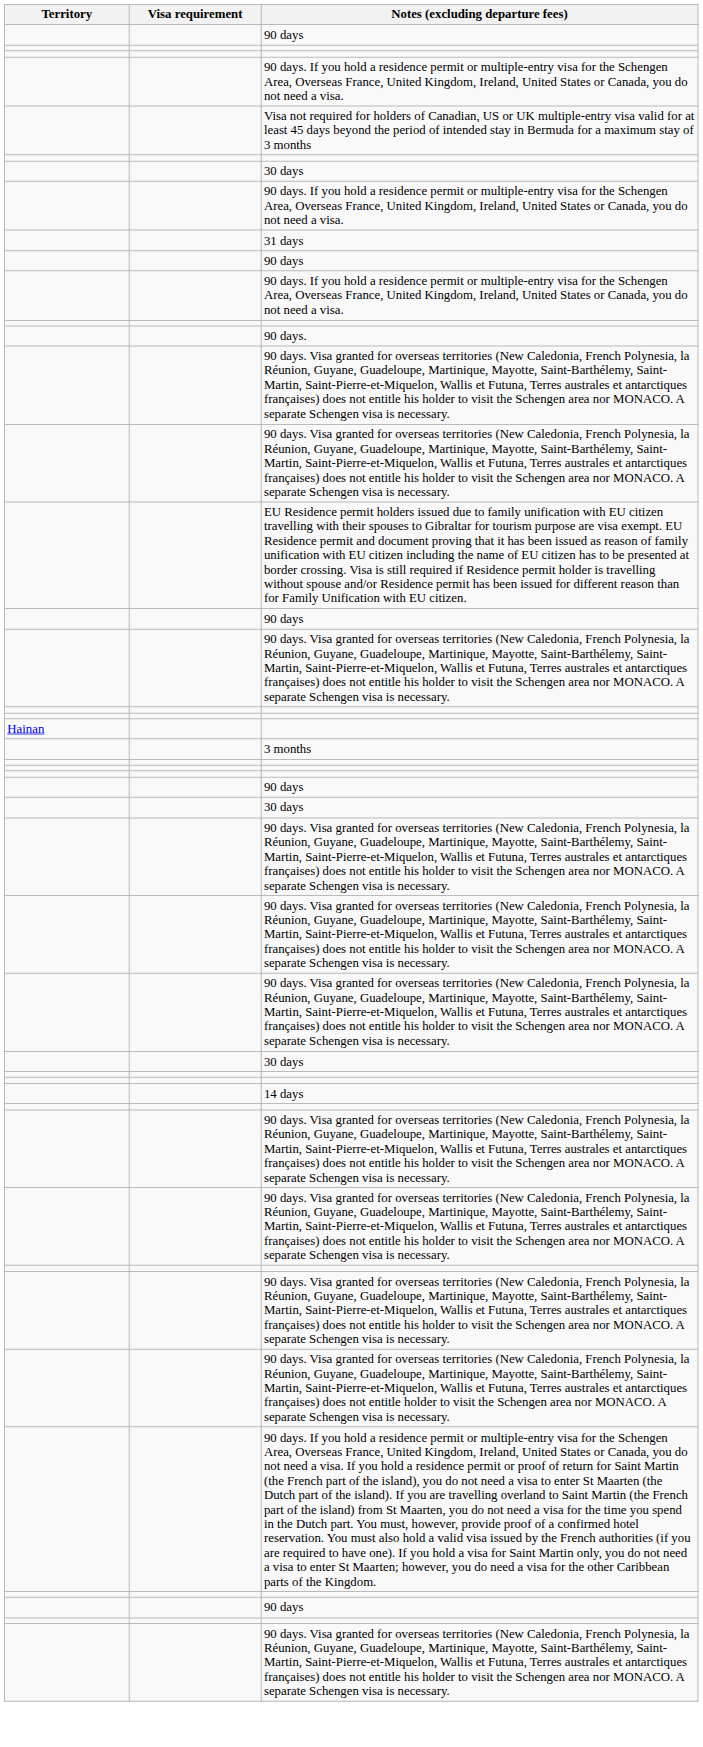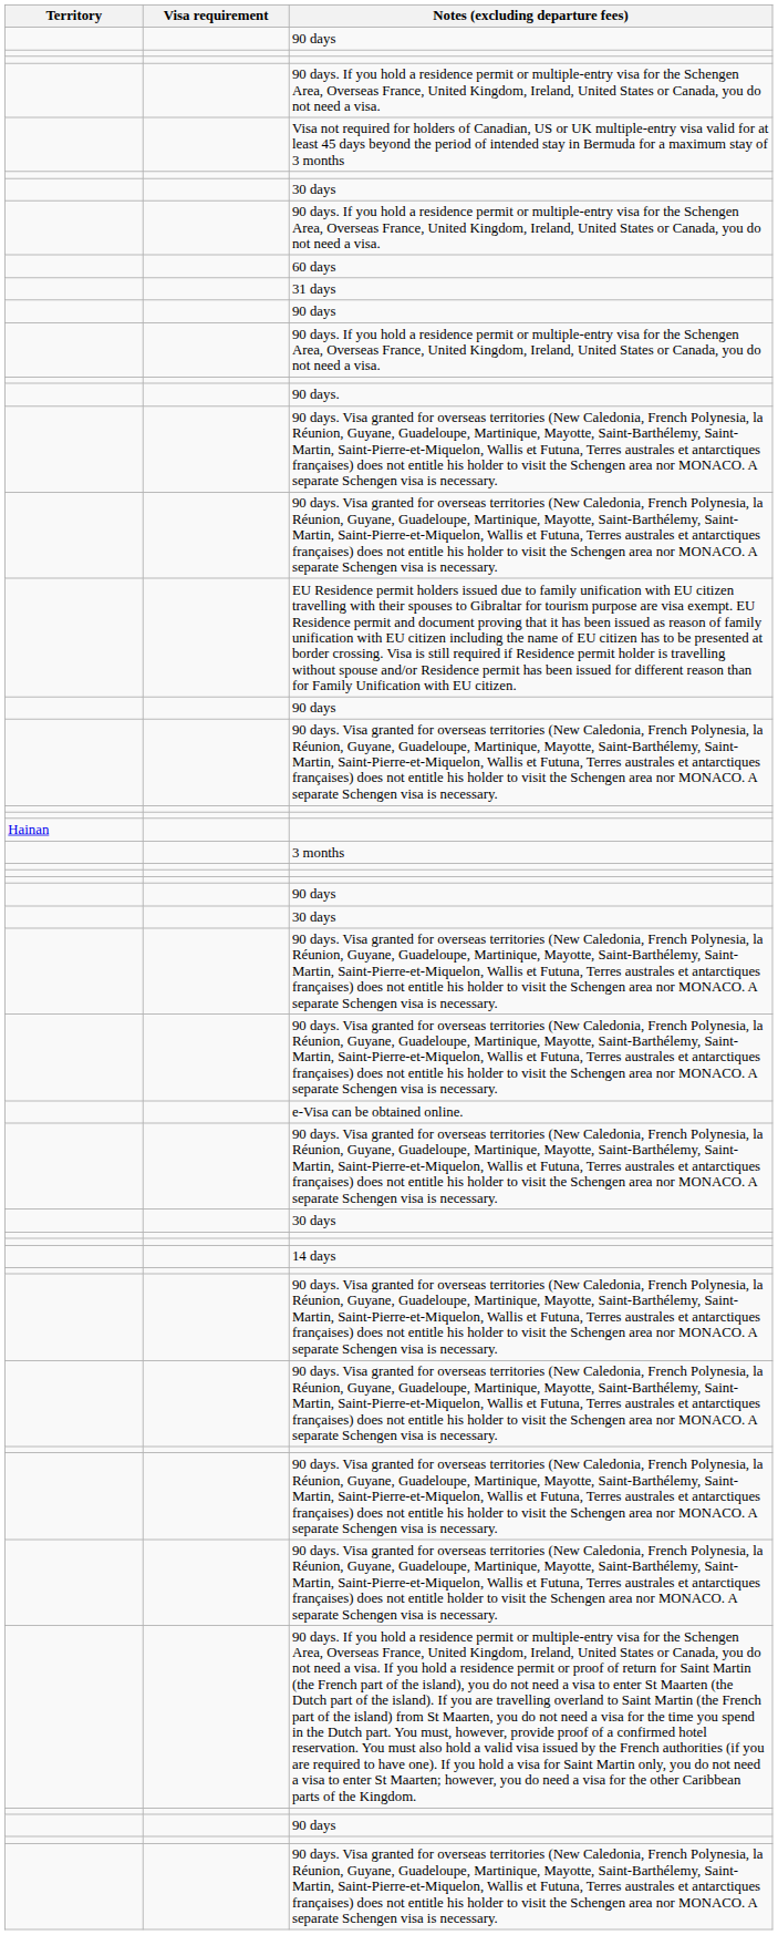 <table class="sortable wikitable">
 <tr>
 <th style="width:18%;">Territory</th>
 <th style="width:19%;">Visa requirement</th>
 <th>Notes (excluding departure fees)</th>
 </tr>
 <tr>
 <td></td>
 <td></td>
 <td>90 days</td>
 </tr>
 <tr>
 <td></td>
 <td></td>
 <td></td>
 </tr>
 <tr>
 <td></td>
 <td></td>
 <td></td>
 </tr>
 <tr>
 <td></td>
 <td></td>
 <td>90 days. If you hold a residence permit or multiple-entry visa for the Schengen Area, Overseas France, United Kingdom, Ireland, United States or Canada, you do not need a visa.</td>
 </tr>
 <tr>
 <td></td>
 <td></td>
 <td>Visa not required for holders of Canadian, US or UK multiple-entry visa valid for at least 45 days beyond the period of intended stay in Bermuda for a maximum stay of 3 months</td>
 </tr>
 <tr>
 <td></td>
 <td></td>
 <td></td>
 </tr>
 <tr>
 <td></td>
 <td></td>
 <td>30 days</td>
 </tr>
 <tr>
 <td></td>
 <td></td>
 <td>90 days. If you hold a residence permit or multiple-entry visa for the Schengen Area, Overseas France, United Kingdom, Ireland, United States or Canada, you do not need a visa.</td>
+</tr>
+<tr>
+<td></td>
+<td></td>
+<td>60 days</td>
 </tr>
 <tr>
 <td></td>
 <td></td>
 <td>31 days</td>
 </tr>
 <tr>
 <td></td>
 <td></td>
 <td>90 days</td>
 </tr>
 <tr>
 <td></td>
 <td></td>
 <td>90 days. If you hold a residence permit or multiple-entry visa for the Schengen Area, Overseas France, United Kingdom, Ireland, United States or Canada, you do not need a visa.</td>
 </tr>
 <tr>
 <td></td>
 <td></td>
 <td></td>
 </tr>
 <tr>
 <td></td>
 <td></td>
 <td>90 days.</td>
 </tr>
 <tr>
 <td></td>
 <td></td>
 <td>90 days. Visa granted for overseas territories (New Caledonia, French Polynesia, la Réunion, Guyane, Guadeloupe, Martinique, Mayotte, Saint-Barthélemy, Saint-Martin, Saint-Pierre-et-Miquelon, Wallis et Futuna, Terres australes et antarctiques françaises) does not entitle his holder to visit the Schengen area nor MONACO. A separate Schengen visa is necessary.</td>
 </tr>
 <tr>
 <td></td>
 <td></td>
 <td>90 days. Visa granted for overseas territories (New Caledonia, French Polynesia, la Réunion, Guyane, Guadeloupe, Martinique, Mayotte, Saint-Barthélemy, Saint-Martin, Saint-Pierre-et-Miquelon, Wallis et Futuna, Terres australes et antarctiques françaises) does not entitle his holder to visit the Schengen area nor MONACO. A separate Schengen visa is necessary.</td>
 </tr>
 <tr>
 <td></td>
 <td></td>
 <td>EU Residence permit holders issued due to family unification with EU citizen travelling with their spouses to Gibraltar for tourism purpose are visa exempt.  EU Residence permit and document proving that it has been issued as reason of family unification with EU citizen including the name of EU citizen has to be presented at border crossing.  Visa is still required if Residence permit holder is travelling without spouse and/or Residence permit has been issued for different reason than for Family Unification with EU citizen.</td>
 </tr>
 <tr>
 <td></td>
 <td></td>
 <td>90 days</td>
 </tr>
 <tr>
 <td></td>
 <td></td>
 <td>90 days. Visa granted for overseas territories (New Caledonia, French Polynesia, la Réunion, Guyane, Guadeloupe, Martinique, Mayotte, Saint-Barthélemy, Saint-Martin, Saint-Pierre-et-Miquelon, Wallis et Futuna, Terres australes et antarctiques françaises) does not entitle his holder to visit the Schengen area nor MONACO. A separate Schengen visa is necessary.</td>
 </tr>
 <tr>
 <td></td>
 <td></td>
 <td></td>
 </tr>
 <tr>
 <td></td>
 <td></td>
 <td></td>
 </tr>
 <tr>
 <td> <a href='#'>Hainan</a></td>
 <td></td>
 <td></td>
 </tr>
 <tr>
 <td></td>
 <td></td>
 <td>3 months</td>
 </tr>
 <tr>
 <td></td>
 <td></td>
 <td></td>
 </tr>
 <tr>
 <td></td>
 <td></td>
 <td></td>
 </tr>
 <tr>
 <td></td>
 <td></td>
 <td></td>
 </tr>
 <tr>
 <td></td>
 <td></td>
 <td>90 days</td>
 </tr>
 <tr>
 <td></td>
 <td></td>
 <td>30 days</td>
 </tr>
 <tr>
 <td></td>
 <td></td>
 <td>90 days. Visa granted for overseas territories (New Caledonia, French Polynesia, la Réunion, Guyane, Guadeloupe, Martinique, Mayotte, Saint-Barthélemy, Saint-Martin, Saint-Pierre-et-Miquelon, Wallis et Futuna, Terres australes et antarctiques françaises) does not entitle his holder to visit the Schengen area nor MONACO. A separate Schengen visa is necessary.</td>
 </tr>
 <tr>
 <td></td>
 <td></td>
 <td>90 days. Visa granted for overseas territories (New Caledonia, French Polynesia, la Réunion, Guyane, Guadeloupe, Martinique, Mayotte, Saint-Barthélemy, Saint-Martin, Saint-Pierre-et-Miquelon, Wallis et Futuna, Terres australes et antarctiques françaises) does not entitle his holder to visit the Schengen area nor MONACO. A separate Schengen visa is necessary.</td>
 </tr>
 <tr>
 <td></td>
 <td></td>
+<td>e-Visa can be obtained online.</td>
+</tr>
+<tr>
+<td></td>
+<td></td>
 <td>90 days. Visa granted for overseas territories (New Caledonia, French Polynesia, la Réunion, Guyane, Guadeloupe, Martinique, Mayotte, Saint-Barthélemy, Saint-Martin, Saint-Pierre-et-Miquelon, Wallis et Futuna, Terres australes et antarctiques françaises) does not entitle his holder to visit the Schengen area nor MONACO. A separate Schengen visa is necessary.</td>
 </tr>
 <tr>
 <td></td>
 <td></td>
 <td>30 days</td>
 </tr>
 <tr>
 <td></td>
 <td></td>
 <td></td>
 </tr>
 <tr>
 <td></td>
 <td></td>
 <td></td>
 </tr>
 <tr>
 <td></td>
 <td></td>
 <td>14 days</td>
 </tr>
 <tr>
 <td></td>
 <td></td>
 <td></td>
 </tr>
 <tr>
 <td></td>
 <td></td>
 <td>90 days. Visa granted for overseas territories (New Caledonia, French Polynesia, la Réunion, Guyane, Guadeloupe, Martinique, Mayotte, Saint-Barthélemy, Saint-Martin, Saint-Pierre-et-Miquelon, Wallis et Futuna, Terres australes et antarctiques françaises) does not entitle his holder to visit the Schengen area nor MONACO. A separate Schengen visa is necessary.</td>
 </tr>
 <tr>
 <td></td>
 <td></td>
 <td>90 days. Visa granted for overseas territories (New Caledonia, French Polynesia, la Réunion, Guyane, Guadeloupe, Martinique, Mayotte, Saint-Barthélemy, Saint-Martin, Saint-Pierre-et-Miquelon, Wallis et Futuna, Terres australes et antarctiques françaises) does not entitle his holder to visit the Schengen area nor MONACO. A separate Schengen visa is necessary.</td>
 </tr>
 <tr>
 <td></td>
 <td></td>
 <td></td>
 </tr>
 <tr>
 <td></td>
 <td></td>
 <td>90 days. Visa granted for overseas territories (New Caledonia, French Polynesia, la Réunion, Guyane, Guadeloupe, Martinique, Mayotte, Saint-Barthélemy, Saint-Martin, Saint-Pierre-et-Miquelon, Wallis et Futuna, Terres australes et antarctiques françaises) does not entitle his holder to visit the Schengen area nor MONACO. A separate Schengen visa is necessary.</td>
 </tr>
 <tr>
 <td></td>
 <td></td>
 <td>90 days. Visa granted for overseas territories (New Caledonia, French Polynesia, la Réunion, Guyane, Guadeloupe, Martinique, Mayotte, Saint-Barthélemy, Saint-Martin, Saint-Pierre-et-Miquelon, Wallis et Futuna, Terres australes et antarctiques françaises) does not entitle holder to visit the Schengen area nor MONACO. A separate Schengen visa is necessary.</td>
 </tr>
 <tr>
 <td></td>
 <td></td>
 <td>90 days. If you hold a residence permit or multiple-entry visa for the Schengen Area, Overseas France, United Kingdom, Ireland, United States or Canada, you do not need a visa. If you hold a residence permit or proof of return for Saint Martin (the French part of the island), you do not need a visa to enter St Maarten (the Dutch part of the island). If you are travelling overland to Saint Martin (the French part of the island) from St Maarten, you do not need a visa for the time you spend in the Dutch part. You must, however, provide proof of a confirmed hotel reservation. You must also hold a valid visa issued by the French authorities (if you are required to have one). If you hold a visa for Saint Martin only, you do not need a visa to enter St Maarten; however, you do need a visa for the other Caribbean parts of the Kingdom.</td>
 </tr>
 <tr>
 <td></td>
 <td></td>
 <td></td>
 </tr>
 <tr>
 <td></td>
 <td></td>
 <td>90 days</td>
 </tr>
 <tr>
 <td></td>
 <td></td>
 <td></td>
 </tr>
 <tr>
 <td></td>
 <td></td>
 <td>90 days. Visa granted for overseas territories (New Caledonia, French Polynesia, la Réunion, Guyane, Guadeloupe, Martinique, Mayotte, Saint-Barthélemy, Saint-Martin, Saint-Pierre-et-Miquelon, Wallis et Futuna, Terres australes et antarctiques françaises) does not entitle his holder to visit the Schengen area nor MONACO. A separate Schengen visa is necessary.</td>
 </tr>
 </table>
